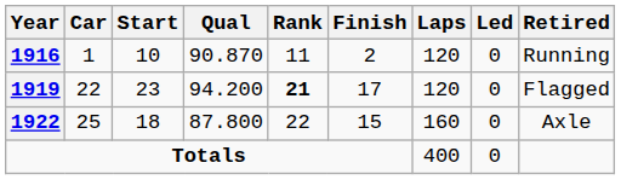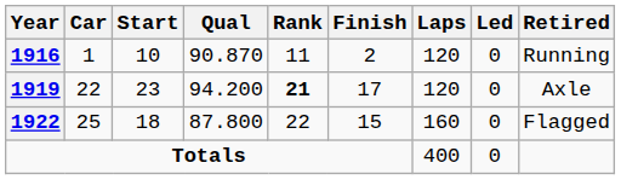 <table class="wikitable" style="text-align:center">
 <tr>
 <th>Year</th>
 <th>Car</th>
 <th>Start</th>
 <th>Qual</th>
 <th>Rank</th>
 <th>Finish</th>
 <th>Laps</th>
 <th>Led</th>
 <th>Retired</th>
 </tr>
 <tr>
 <th><a href='#'>1916</a></th>
 <td>1</td>
 <td>10</td>
 <td>90.870</td>
 <td>11</td>
 <td>2</td>
 <td>120</td>
 <td>0</td>
 <td>Running</td>
 </tr>
 <tr>
 <th><a href='#'>1919</a></th>
 <td>22</td>
 <td>23</td>
 <td>94.200</td>
 <td><strong>21</strong></td>
 <td>17</td>
 <td>120</td>
 <td>0</td>
-<td>Flagged</td>
+<td>Axle</td>
 </tr>
 <tr>
 <th><a href='#'>1922</a></th>
 <td>25</td>
 <td>18</td>
 <td>87.800</td>
 <td>22</td>
 <td>15</td>
 <td>160</td>
 <td>0</td>
-<td>Axle</td>
+<td>Flagged</td>
 </tr>
 <tr>
 <td colspan=6><strong>Totals</strong></td>
 <td>400</td>
 <td>0</td>
 <td></td>
 </tr>
 </table>
